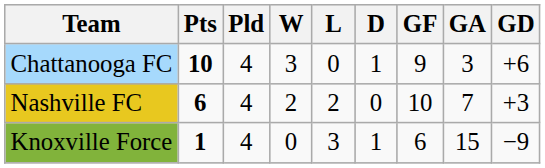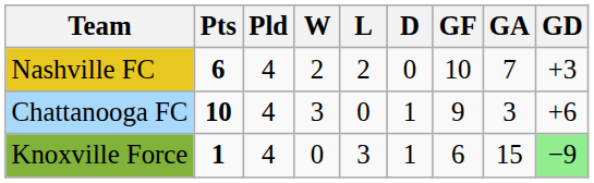 <table class="wikitable" style="text-align: center;">
 <tr>
 <th>Team</th>
 <th width = "20">Pts</th>
 <th width = "20">Pld</th>
 <th width = "20">W</th>
 <th width = "20">L</th>
 <th width = "20">D</th>
 <th width = "20">GF</th>
 <th width = "20">GA</th>
 <th width = "20">GD</th>
 </tr>
 <tr>
+<td style = "text-align:left;background:#E8C81F;">Nashville FC</td>
+<td><strong>6</strong></td>
+<td>4</td>
+<td>2</td>
+<td>2</td>
+<td>0</td>
+<td>10</td>
+<td>7</td>
+<td>+3</td>
+</tr>
+<tr>
 <td style = "text-align:left;background:#A6D9FC;">Chattanooga FC</td>
 <td><strong>10</strong></td>
 <td>4</td>
 <td>3</td>
 <td>0</td>
 <td>1</td>
 <td>9</td>
 <td>3</td>
 <td>+6</td>
 </tr>
 <tr>
-<td style = "text-align:left;background:#E8C81F;">Nashville FC</td>
-<td><strong>6</strong></td>
-<td>4</td>
-<td>2</td>
-<td>2</td>
-<td>0</td>
-<td>10</td>
-<td>7</td>
-<td>+3</td>
-</tr>
-<tr>
 <td style = "text-align:left;background:#81B33B;">Knoxville Force</td>
 <td><strong>1</strong></td>
 <td>4</td>
 <td>0</td>
 <td>3</td>
 <td>1</td>
 <td>6</td>
 <td>15</td>
-<td>−9</td>
+<td style="background: lightgreen;">−9</td>
 </tr>
 </table>
